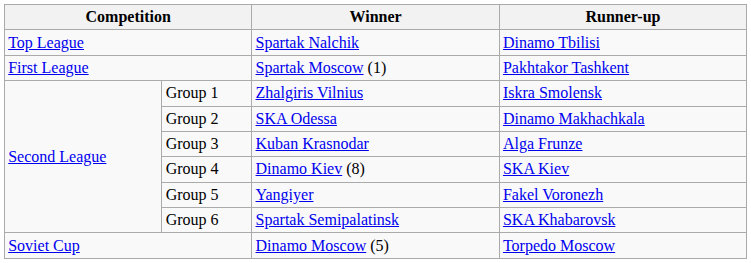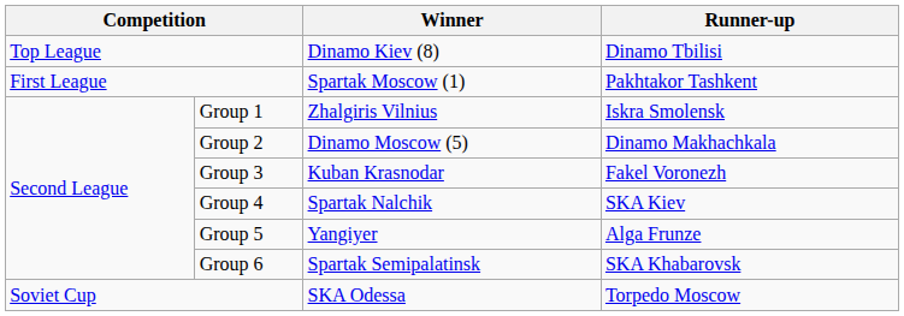 <table class="wikitable">
 <tr>
 <th style="width:15em" colspan=2>Competition</th>
 <th style="width:15em">Winner</th>
 <th style="width:15em">Runner-up</th>
 </tr>
 <tr>
 <td colspan=2><a href='#'>Top League</a></td>
-<td><a href='#'>Spartak Nalchik</a></td>
+<td><a href='#'>Dinamo Kiev</a> (8)</td>
 <td><a href='#'>Dinamo Tbilisi</a></td>
 </tr>
 <tr>
 <td colspan=2><a href='#'>First League</a></td>
 <td><a href='#'>Spartak Moscow</a> (1)</td>
 <td><a href='#'>Pakhtakor Tashkent</a></td>
 </tr>
 <tr>
 <td rowspan=6><a href='#'>Second League</a></td>
 <td>Group 1</td>
 <td><a href='#'>Zhalgiris Vilnius</a></td>
 <td><a href='#'>Iskra Smolensk</a></td>
 </tr>
 <tr>
 <td>Group 2</td>
-<td><a href='#'>SKA Odessa</a></td>
+<td><a href='#'>Dinamo Moscow</a> (5)</td>
 <td><a href='#'>Dinamo Makhachkala</a></td>
 </tr>
 <tr>
 <td>Group 3</td>
 <td><a href='#'>Kuban Krasnodar</a></td>
-<td><a href='#'>Alga Frunze</a></td>
+<td><a href='#'>Fakel Voronezh</a></td>
 </tr>
 <tr>
 <td>Group 4</td>
-<td><a href='#'>Dinamo Kiev</a> (8)</td>
+<td><a href='#'>Spartak Nalchik</a></td>
 <td><a href='#'>SKA Kiev</a></td>
 </tr>
 <tr>
 <td>Group 5</td>
 <td><a href='#'>Yangiyer</a></td>
-<td><a href='#'>Fakel Voronezh</a></td>
+<td><a href='#'>Alga Frunze</a></td>
 </tr>
 <tr>
 <td>Group 6</td>
 <td><a href='#'>Spartak Semipalatinsk</a></td>
 <td><a href='#'>SKA Khabarovsk</a></td>
 </tr>
 <tr>
 <td colspan=2><a href='#'>Soviet Cup</a></td>
-<td><a href='#'>Dinamo Moscow</a> (5)</td>
+<td><a href='#'>SKA Odessa</a></td>
 <td><a href='#'>Torpedo Moscow</a></td>
 </tr>
 </table>
